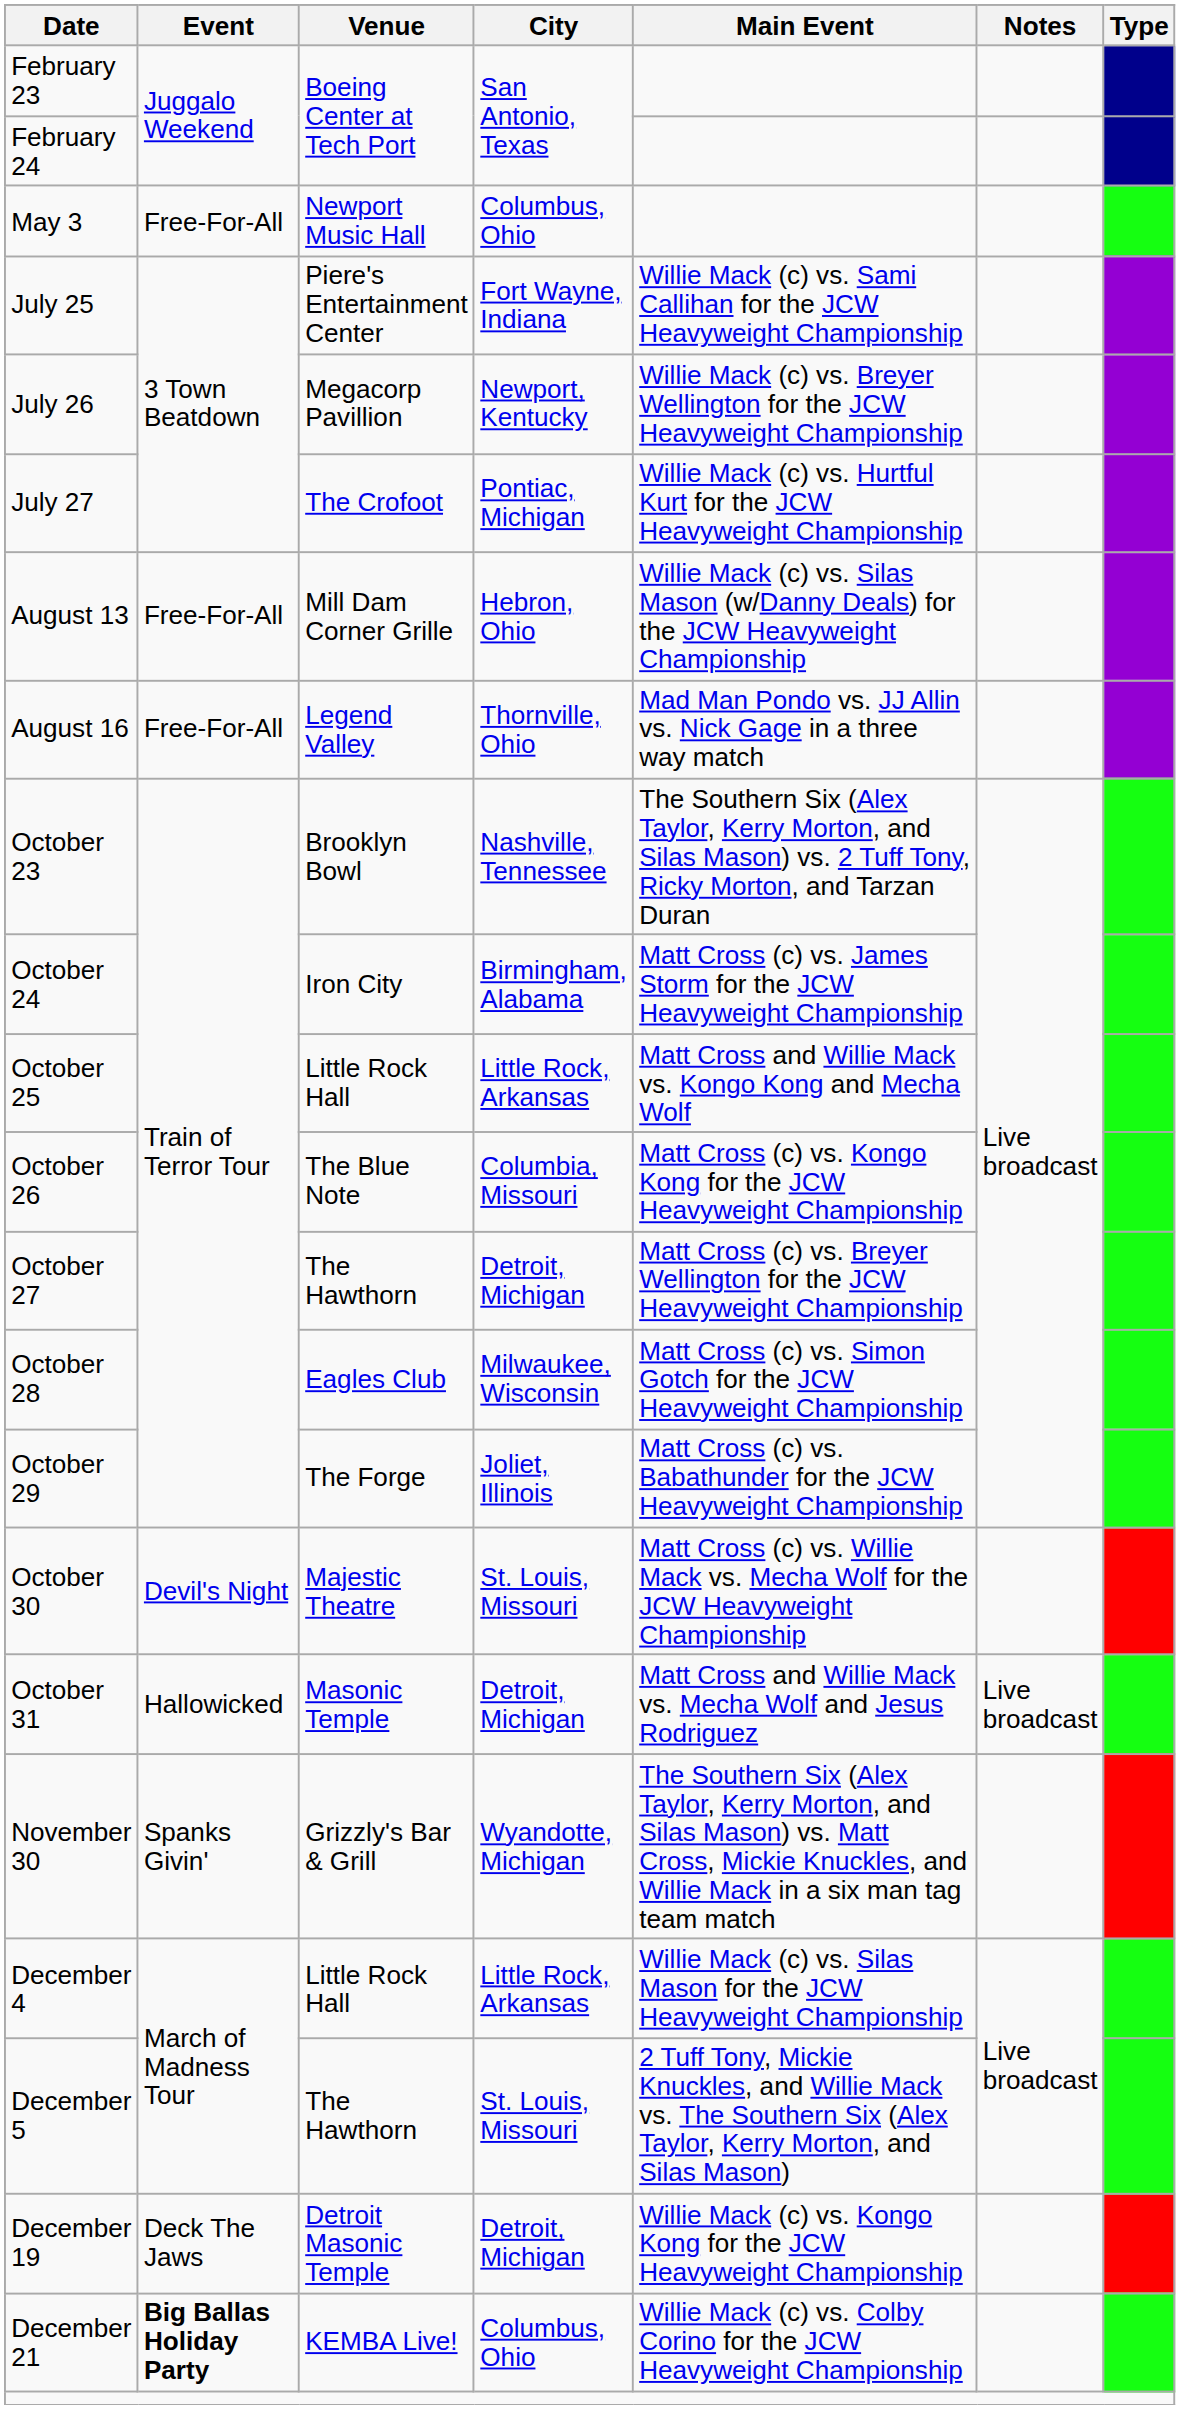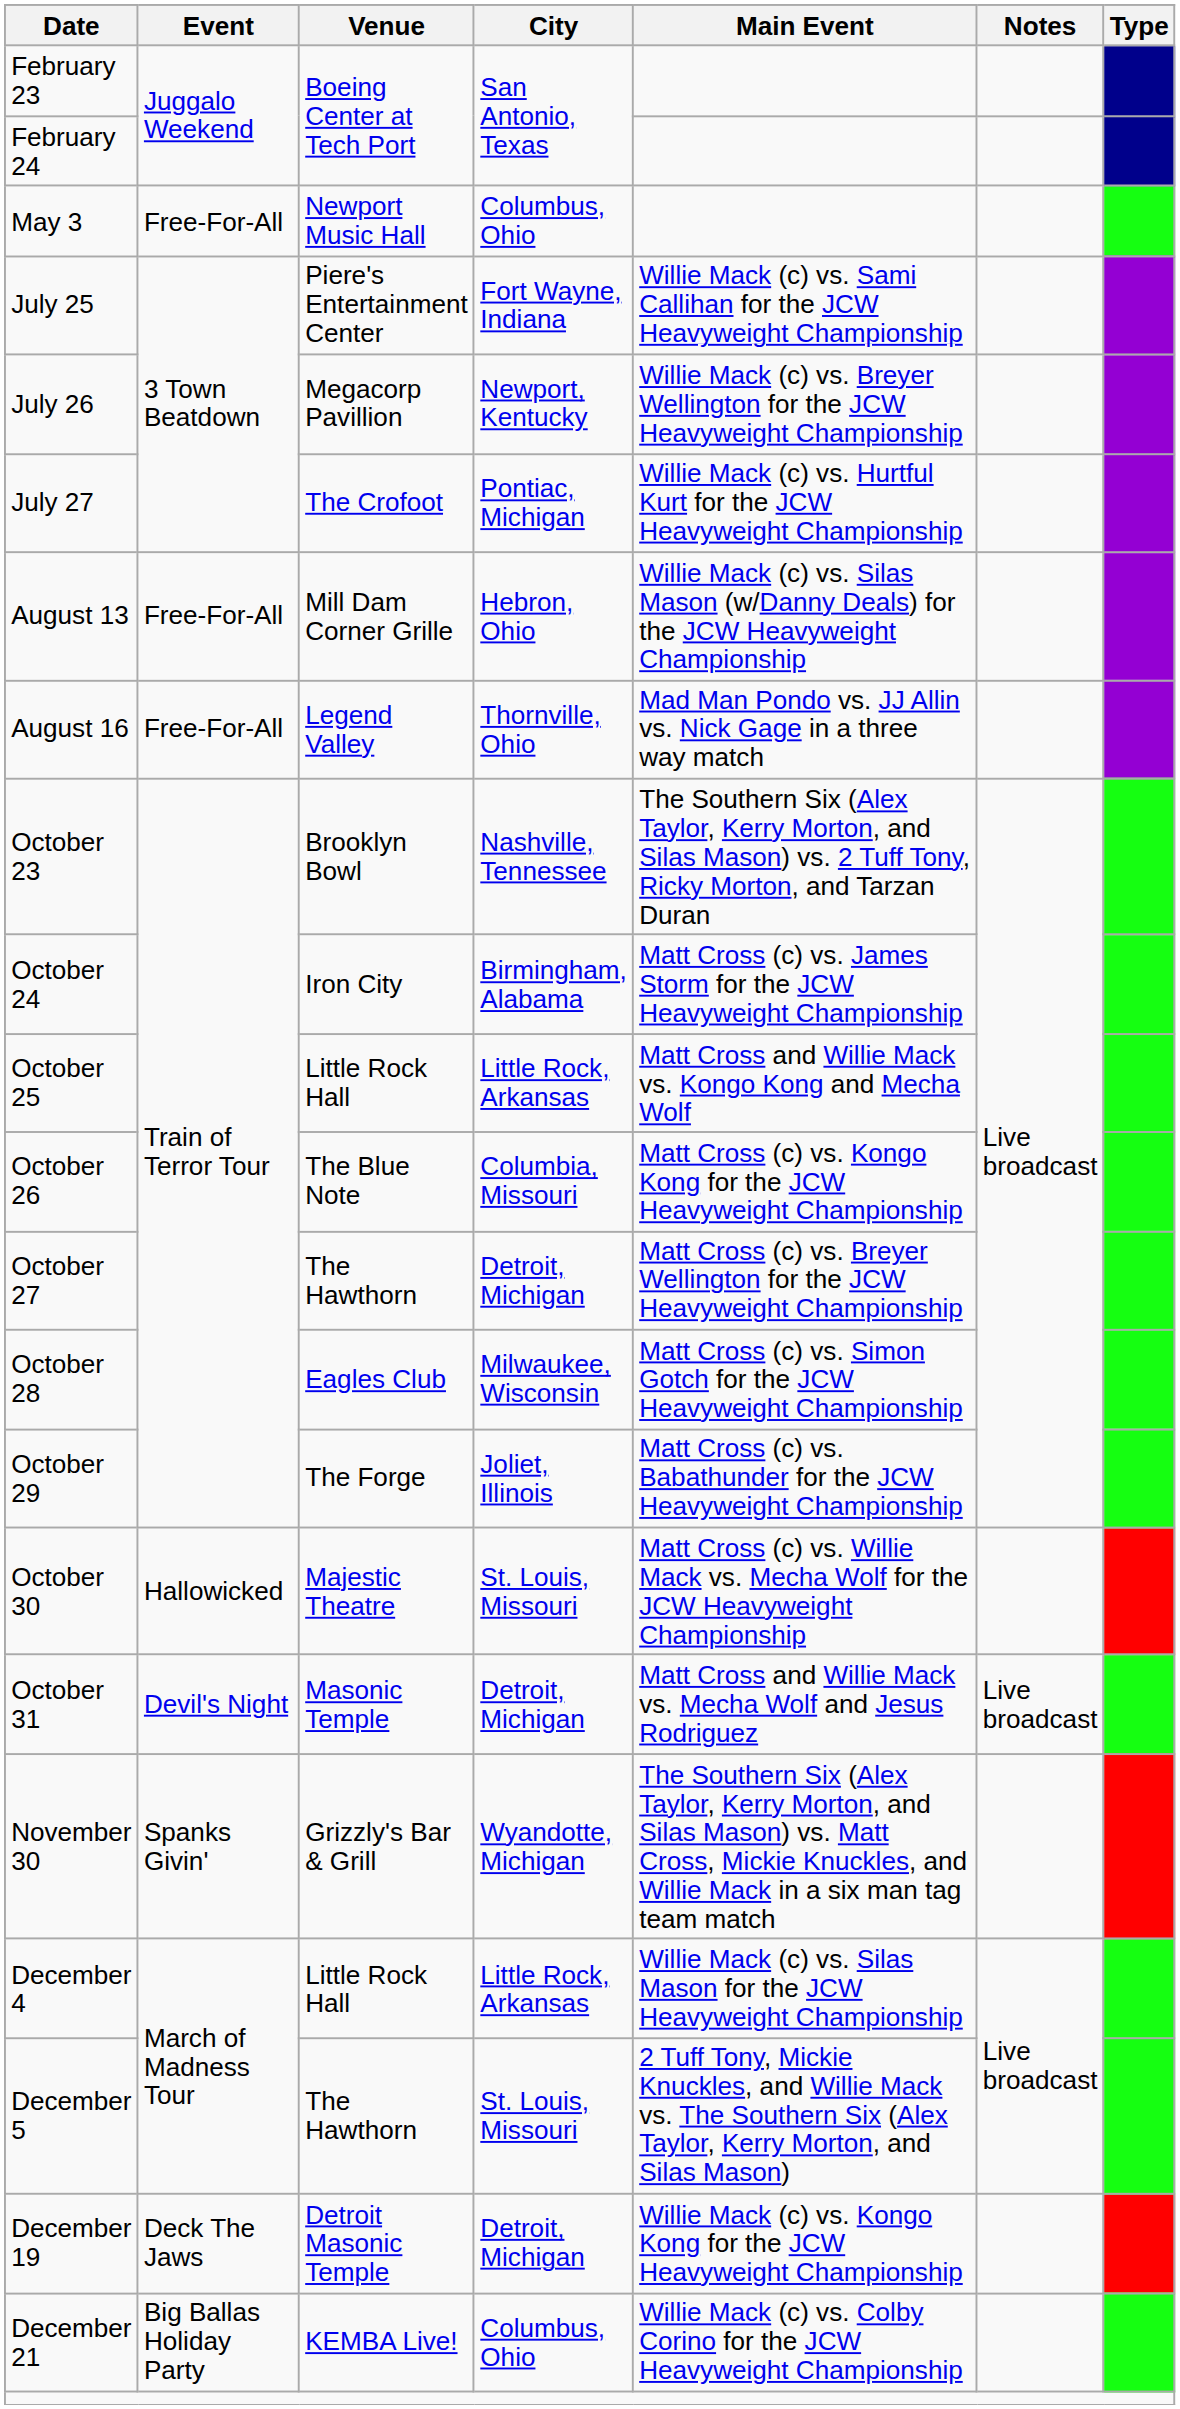 <table class="sortable wikitable succession-box" style="font-size:85%;">
 <tr>
 <th scope="col" style="width:5%;">Date</th>
 <th scope="col" style="width:15%;">Event</th>
 <th scope="col" style="width:15%;">Venue</th>
 <th scope="col" style="width:10%;">City</th>
 <th scope="col" style="width:50%;">Main Event</th>
 <th scope="col" style="width:10%;">Notes</th>
 <th scope="col" style="width:1%;">Type</th>
 </tr>
 <tr>
 <td>February 23</td>
 <td rowspan=2><a href='#'>Juggalo Weekend</a></td>
 <td rowspan=2><a href='#'>Boeing Center at Tech Port</a></td>
 <td rowspan=2><a href='#'>San Antonio, Texas</a></td>
 <td></td>
 <td></td>
 <td style="background: darkblue"></td>
 </tr>
 <tr>
 <td>February 24</td>
 <td></td>
 <td></td>
 <td style="background: darkblue"></td>
 </tr>
 <tr>
 <td>May 3</td>
 <td>Free-For-All</td>
 <td><a href='#'>Newport Music Hall</a></td>
 <td><a href='#'>Columbus, Ohio</a></td>
 <td></td>
 <td></td>
 <td style="background: #15ff11"></td>
 </tr>
 <tr>
 <td>July 25</td>
 <td rowspan=3>3 Town Beatdown</td>
 <td>Piere's Entertainment Center</td>
 <td><a href='#'>Fort Wayne, Indiana</a></td>
 <td><a href='#'>Willie Mack</a> (c) vs. <a href='#'>Sami Callihan</a> for the <a href='#'>JCW Heavyweight Championship</a></td>
 <td></td>
 <td style="background: darkviolet"></td>
 </tr>
 <tr>
 <td>July 26</td>
 <td>Megacorp Pavillion</td>
 <td><a href='#'>Newport, Kentucky</a></td>
 <td><a href='#'>Willie Mack</a> (c) vs. <a href='#'>Breyer Wellington</a> for the <a href='#'>JCW Heavyweight Championship</a></td>
 <td></td>
 <td style="background: darkviolet"></td>
 </tr>
 <tr>
 <td>July 27</td>
 <td><a href='#'>The Crofoot</a></td>
 <td><a href='#'>Pontiac, Michigan</a></td>
 <td><a href='#'>Willie Mack</a> (c) vs. <a href='#'>Hurtful Kurt</a> for the <a href='#'>JCW Heavyweight Championship</a></td>
 <td></td>
 <td style="background: darkviolet"></td>
 </tr>
 <tr>
 <td>August 13</td>
 <td>Free-For-All</td>
 <td>Mill Dam Corner Grille</td>
 <td><a href='#'>Hebron, Ohio</a></td>
 <td><a href='#'>Willie Mack</a> (c) vs. <a href='#'>Silas Mason</a> (w/<a href='#'>Danny Deals</a>) for the <a href='#'>JCW Heavyweight Championship</a></td>
 <td></td>
 <td style="background: darkviolet"></td>
 </tr>
 <tr>
 <td>August 16</td>
 <td>Free-For-All</td>
 <td><a href='#'>Legend Valley</a></td>
 <td><a href='#'>Thornville, Ohio</a></td>
 <td><a href='#'>Mad Man Pondo</a> vs. <a href='#'>JJ Allin</a> vs. <a href='#'>Nick Gage</a> in a three way match</td>
 <td></td>
 <td style="background: darkviolet"></td>
 </tr>
 <tr>
 <td>October 23</td>
 <td rowspan="7">Train of Terror Tour</td>
 <td>Brooklyn Bowl</td>
 <td><a href='#'>Nashville, Tennessee</a></td>
 <td>The Southern Six (<a href='#'>Alex Taylor</a>, <a href='#'>Kerry Morton</a>, and <a href='#'>Silas Mason</a>) vs. <a href='#'>2 Tuff Tony</a>, <a href='#'>Ricky Morton</a>, and Tarzan Duran</td>
 <td rowspan=7>Live broadcast</td>
 <td style="background: #15ff11"></td>
 </tr>
 <tr>
 <td>October 24</td>
 <td>Iron City</td>
 <td><a href='#'>Birmingham, Alabama</a></td>
 <td><a href='#'>Matt Cross</a> (c) vs. <a href='#'>James Storm</a> for the <a href='#'>JCW Heavyweight Championship</a></td>
 <td style="background: #15ff11"></td>
 </tr>
 <tr>
 <td>October 25</td>
 <td>Little Rock Hall</td>
 <td><a href='#'>Little Rock, Arkansas</a></td>
 <td><a href='#'>Matt Cross</a> and <a href='#'>Willie Mack</a> vs. <a href='#'>Kongo Kong</a> and <a href='#'>Mecha Wolf</a></td>
 <td style="background: #15ff11"></td>
 </tr>
 <tr>
 <td>October 26</td>
 <td>The Blue Note</td>
 <td><a href='#'>Columbia, Missouri</a></td>
 <td><a href='#'>Matt Cross</a> (c) vs. <a href='#'>Kongo Kong</a> for the <a href='#'>JCW Heavyweight Championship</a></td>
 <td style="background: #15ff11"></td>
 </tr>
 <tr>
 <td>October 27</td>
 <td>The Hawthorn</td>
 <td><a href='#'>Detroit, Michigan</a></td>
 <td><a href='#'>Matt Cross</a> (c) vs. <a href='#'>Breyer Wellington</a> for the <a href='#'>JCW Heavyweight Championship</a></td>
 <td style="background: #15ff11"></td>
 </tr>
 <tr>
 <td>October 28</td>
 <td><a href='#'>Eagles Club</a></td>
 <td><a href='#'>Milwaukee, Wisconsin</a></td>
 <td><a href='#'>Matt Cross</a> (c) vs. <a href='#'>Simon Gotch</a> for the <a href='#'>JCW Heavyweight Championship</a></td>
 <td style="background: #15ff11"></td>
 </tr>
 <tr>
 <td>October 29</td>
 <td>The Forge</td>
 <td><a href='#'>Joliet, Illinois</a></td>
 <td><a href='#'>Matt Cross</a> (c) vs. <a href='#'>Babathunder</a> for the <a href='#'>JCW Heavyweight Championship</a></td>
 <td style="background: #15ff11"></td>
 </tr>
 <tr>
 <td>October 30</td>
-<td><a href='#'>Devil's Night</a></td>
+<td Hallowicked 2024>Hallowicked</td>
 <td><a href='#'>Majestic Theatre</a></td>
 <td><a href='#'>St. Louis, Missouri</a></td>
 <td><a href='#'>Matt Cross</a> (c) vs. <a href='#'>Willie Mack</a> vs. <a href='#'>Mecha Wolf</a> for the <a href='#'>JCW Heavyweight Championship</a></td>
 <td></td>
 <td style="background: red"></td>
 </tr>
 <tr>
 <td>October 31</td>
-<td Hallowicked 2024>Hallowicked</td>
+<td><a href='#'>Devil's Night</a></td>
 <td><a href='#'>Masonic Temple</a></td>
 <td><a href='#'>Detroit, Michigan</a></td>
 <td><a href='#'>Matt Cross</a> and <a href='#'>Willie Mack</a> vs. <a href='#'>Mecha Wolf</a> and <a href='#'>Jesus Rodriguez</a></td>
 <td>Live broadcast</td>
 <td style="background: #15ff11"></td>
 </tr>
 <tr>
 <td>November 30</td>
 <td>Spanks Givin'</td>
 <td>Grizzly's Bar & Grill</td>
 <td><a href='#'>Wyandotte, Michigan</a></td>
 <td><a href='#'>The Southern Six</a> (<a href='#'>Alex Taylor</a>, <a href='#'>Kerry Morton</a>, and <a href='#'>Silas Mason</a>) vs. <a href='#'>Matt Cross</a>, <a href='#'>Mickie Knuckles</a>, and <a href='#'>Willie Mack</a> in a six man tag team match</td>
 <td></td>
 <td style="background: red"></td>
 </tr>
 <tr>
 <td>December 4</td>
 <td rowspan=2>March of Madness Tour</td>
 <td>Little Rock Hall</td>
 <td><a href='#'>Little Rock, Arkansas</a></td>
 <td><a href='#'>Willie Mack</a> (c) vs. <a href='#'>Silas Mason</a> for the <a href='#'>JCW Heavyweight Championship</a></td>
 <td rowspan=2>Live broadcast</td>
 <td style="background: #15ff11"></td>
 </tr>
 <tr>
 <td>December 5</td>
 <td>The Hawthorn</td>
 <td><a href='#'>St. Louis, Missouri</a></td>
 <td><a href='#'>2 Tuff Tony</a>, <a href='#'>Mickie Knuckles</a>, and <a href='#'>Willie Mack</a> vs. <a href='#'>The Southern Six</a> (<a href='#'>Alex Taylor</a>, <a href='#'>Kerry Morton</a>, and <a href='#'>Silas Mason</a>)</td>
 <td style="background: #15ff11"></td>
 </tr>
 <tr>
 <td>December 19</td>
 <td>Deck The Jaws</td>
 <td><a href='#'>Detroit Masonic Temple</a></td>
 <td><a href='#'>Detroit, Michigan</a></td>
 <td><a href='#'>Willie Mack</a> (c) vs. <a href='#'>Kongo Kong</a> for the <a href='#'>JCW Heavyweight Championship</a></td>
 <td></td>
 <td style="background: red"></td>
 </tr>
 <tr>
 <td>December 21<br></td>
-<td><strong>Big Ballas Holiday Party</strong></td>
+<td>Big Ballas Holiday Party</td>
 <td><a href='#'>KEMBA Live!</a></td>
 <td><a href='#'>Columbus, Ohio</a></td>
 <td><a href='#'>Willie Mack</a> (c) vs. <a href='#'>Colby Corino</a> for the <a href='#'>JCW Heavyweight Championship</a></td>
 <td></td>
 <td style="background: #15ff11"></td>
 </tr>
 <tr>
 <td colspan="7"></td>
 </tr>
 </table>
